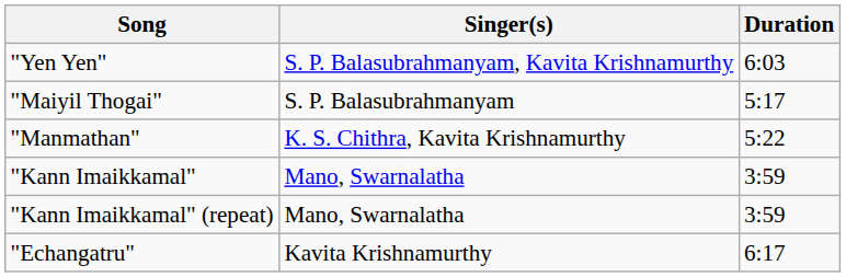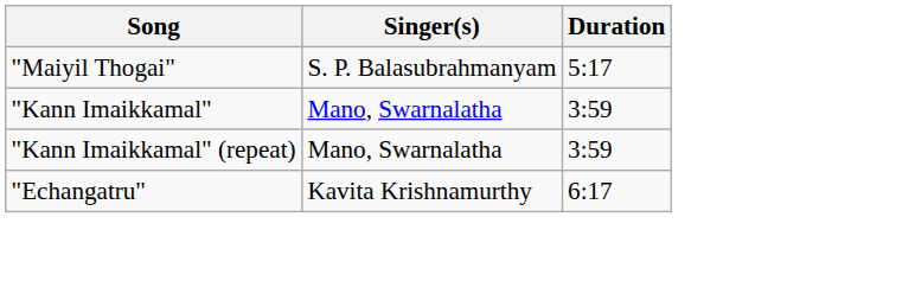 <table class="wikitable" style="font-size:95%;">
 <tr>
 <th>Song</th>
 <th>Singer(s)</th>
 <th>Duration</th>
 </tr>
 <tr>
-<td>"Yen Yen"</td>
-<td><a href='#'>S. P. Balasubrahmanyam</a>, <a href='#'>Kavita Krishnamurthy</a></td>
-<td>6:03</td>
-</tr>
-<tr>
 <td>"Maiyil Thogai"</td>
 <td>S. P. Balasubrahmanyam</td>
 <td>5:17</td>
-</tr>
-<tr>
-<td>"Manmathan"</td>
-<td><a href='#'>K. S. Chithra</a>, Kavita Krishnamurthy</td>
-<td>5:22</td>
 </tr>
 <tr>
 <td>"Kann Imaikkamal"</td>
 <td><a href='#'>Mano</a>, <a href='#'>Swarnalatha</a></td>
 <td>3:59</td>
 </tr>
 <tr>
 <td>"Kann Imaikkamal" (repeat)</td>
 <td>Mano, Swarnalatha</td>
 <td>3:59</td>
 </tr>
 <tr>
 <td>"Echangatru"</td>
 <td>Kavita Krishnamurthy</td>
 <td>6:17</td>
 </tr>
 </table>
